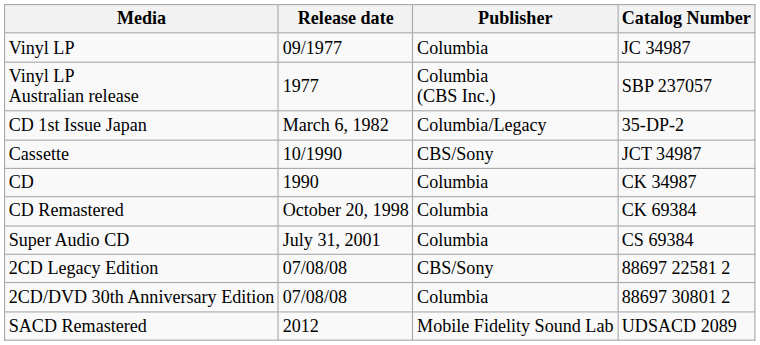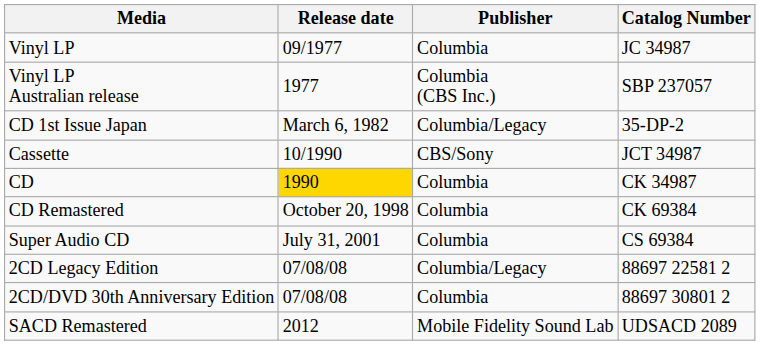 <table class="wikitable">
 <tr>
 <th>Media</th>
 <th>Release date</th>
 <th>Publisher</th>
 <th>Catalog Number</th>
 </tr>
 <tr>
 <td>Vinyl LP</td>
 <td>09/1977</td>
 <td>Columbia</td>
 <td>JC 34987</td>
 </tr>
 <tr>
 <td>Vinyl LP<br>Australian release</td>
 <td>1977</td>
 <td>Columbia<br>(CBS Inc.)</td>
 <td>SBP 237057</td>
 </tr>
 <tr>
 <td>CD 1st Issue Japan</td>
 <td>March 6, 1982</td>
 <td>Columbia/Legacy</td>
 <td>35-DP-2</td>
 </tr>
 <tr>
 <td>Cassette</td>
 <td>10/1990</td>
 <td>CBS/Sony</td>
 <td>JCT 34987</td>
 </tr>
 <tr>
 <td>CD</td>
-<td>1990</td>
+<td style="background: gold;">1990</td>
 <td>Columbia</td>
 <td>CK 34987</td>
 </tr>
 <tr>
 <td>CD Remastered</td>
 <td>October 20, 1998</td>
 <td>Columbia</td>
 <td>CK 69384</td>
 </tr>
 <tr>
 <td>Super Audio CD</td>
 <td>July 31, 2001</td>
 <td>Columbia</td>
 <td>CS 69384</td>
 </tr>
 <tr>
 <td>2CD Legacy Edition</td>
 <td>07/08/08</td>
-<td>CBS/Sony</td>
+<td>Columbia/Legacy</td>
 <td>88697 22581 2</td>
 </tr>
 <tr>
 <td>2CD/DVD 30th Anniversary Edition</td>
 <td>07/08/08</td>
 <td>Columbia</td>
 <td>88697 30801 2</td>
 </tr>
 <tr>
 <td>SACD Remastered</td>
 <td>2012</td>
 <td>Mobile Fidelity Sound Lab</td>
 <td>UDSACD 2089</td>
 </tr>
 </table>
